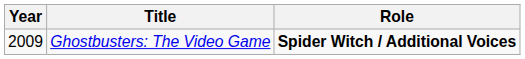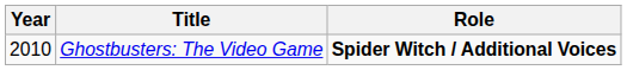 <table class="wikitable sortable">
 <tr>
 <th>Year</th>
 <th>Title</th>
 <th>Role</th>
 </tr>
 <tr>
-<td rowspan="1">2009</td>
+<td rowspan="1">2010</td>
 <td><em><a href='#'>Ghostbusters: The Video Game</a></em></td>
 <td><strong>Spider Witch / Additional Voices</strong></td>
 </tr>
 </table>
